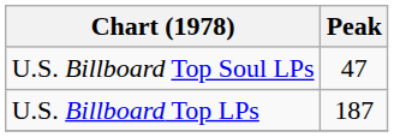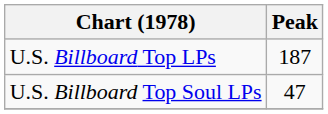 <table class="wikitable">
 <tr>
 <th>Chart (1978)</th>
 <th>Peak<br></th>
 </tr>
 <tr>
+<td>U.S. <a href='#'><em>Billboard</em> Top LPs</a></td>
+<td align="center">187</td>
+</tr>
+<tr>
 <td>U.S. <em>Billboard</em> <a href='#'>Top Soul LPs</a></td>
 <td align="center">47</td>
 </tr>
 <tr>
-<td>U.S. <a href='#'><em>Billboard</em> Top LPs</a></td>
-<td align="center">187</td>
-</tr>
-<tr>
 </tr>
 </table>
